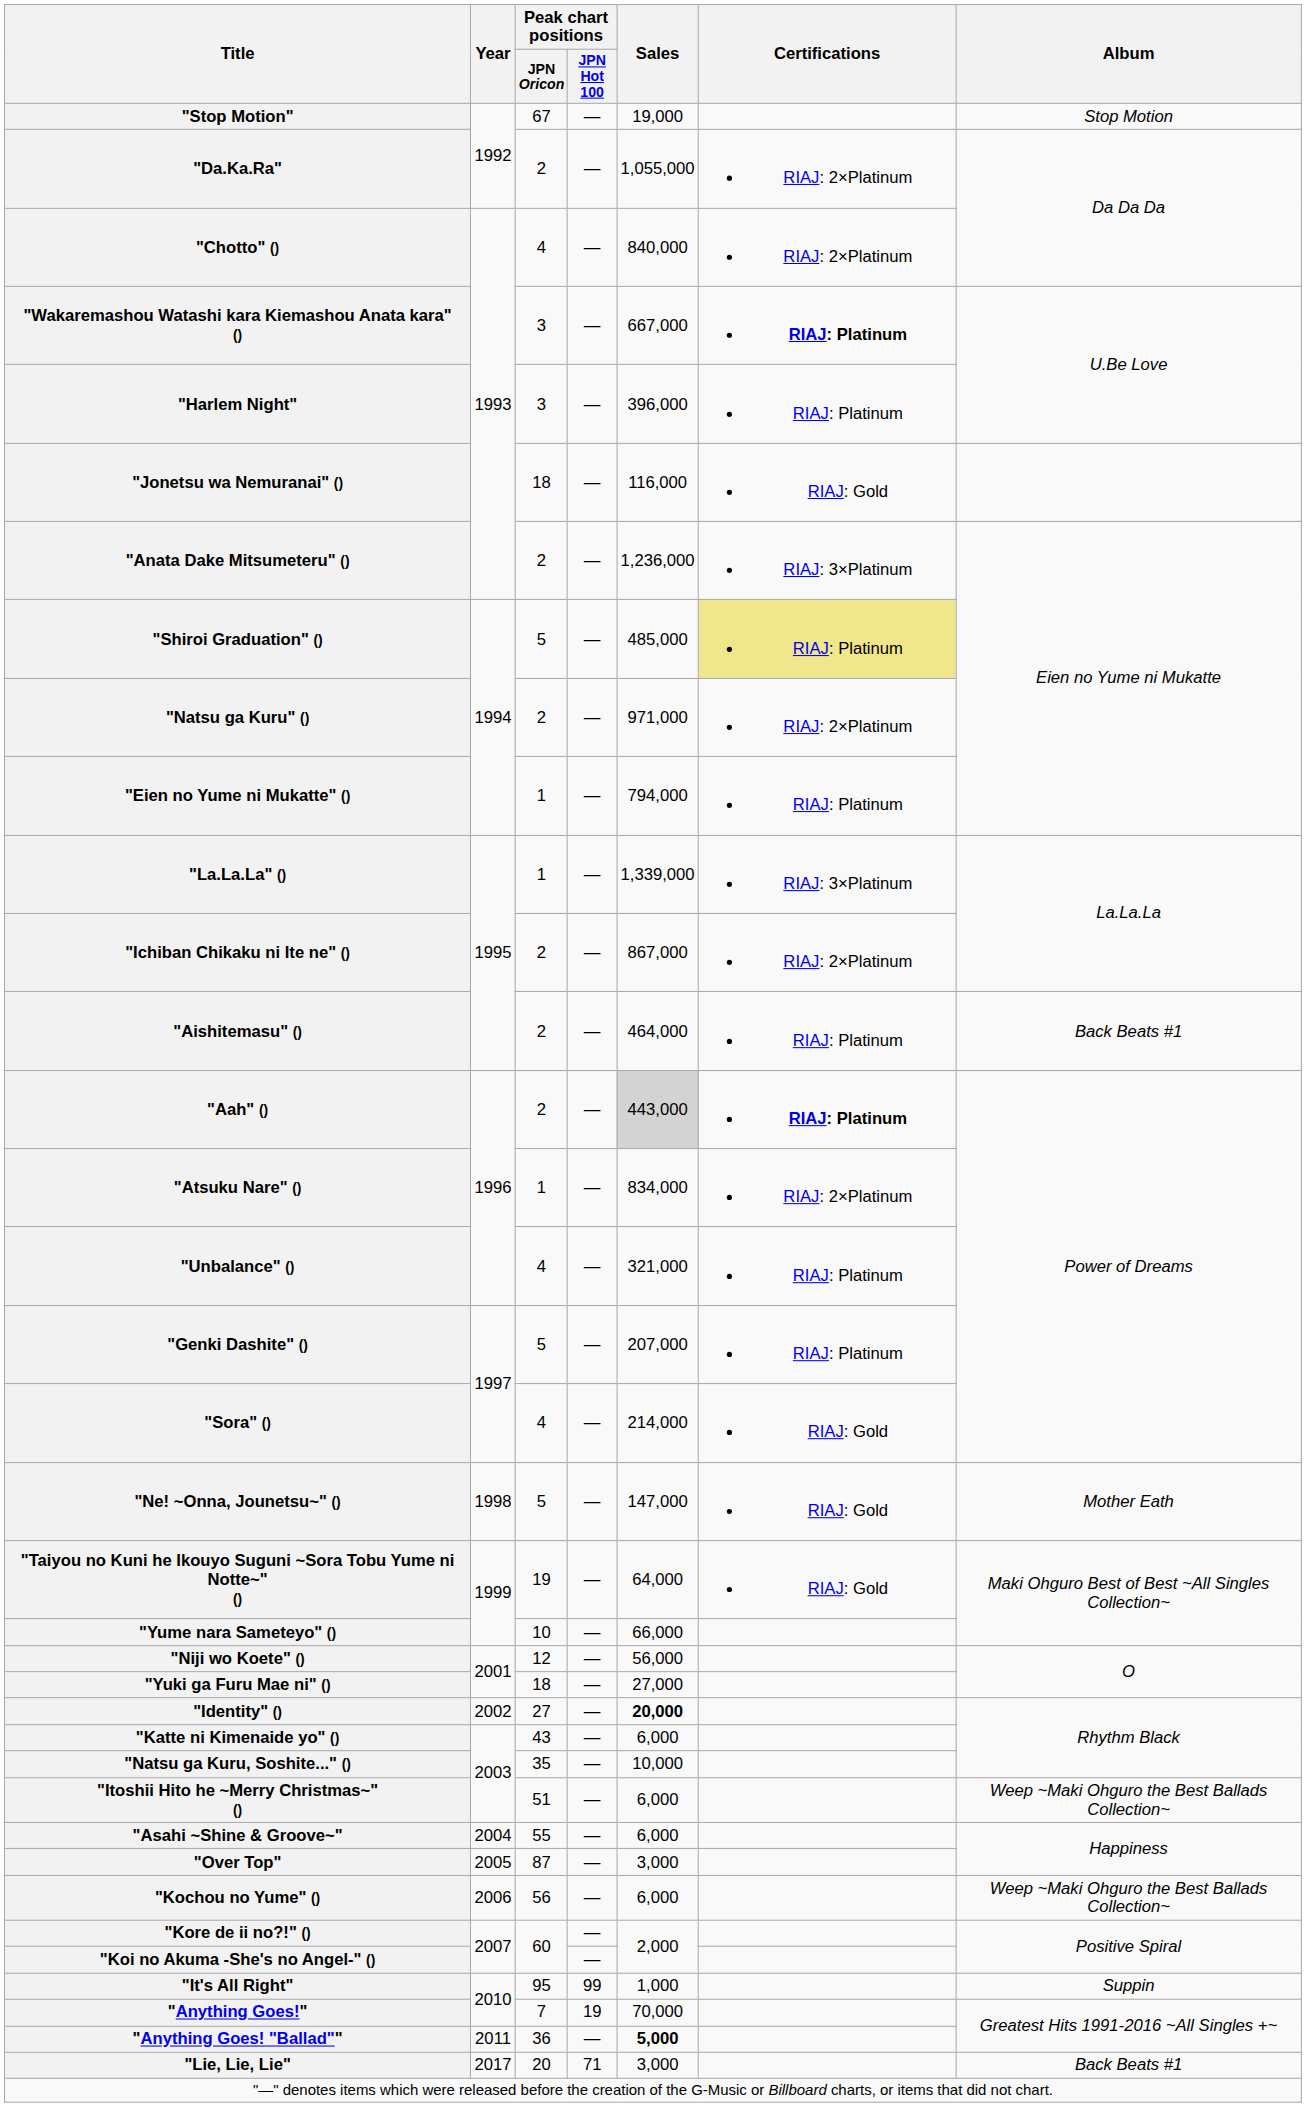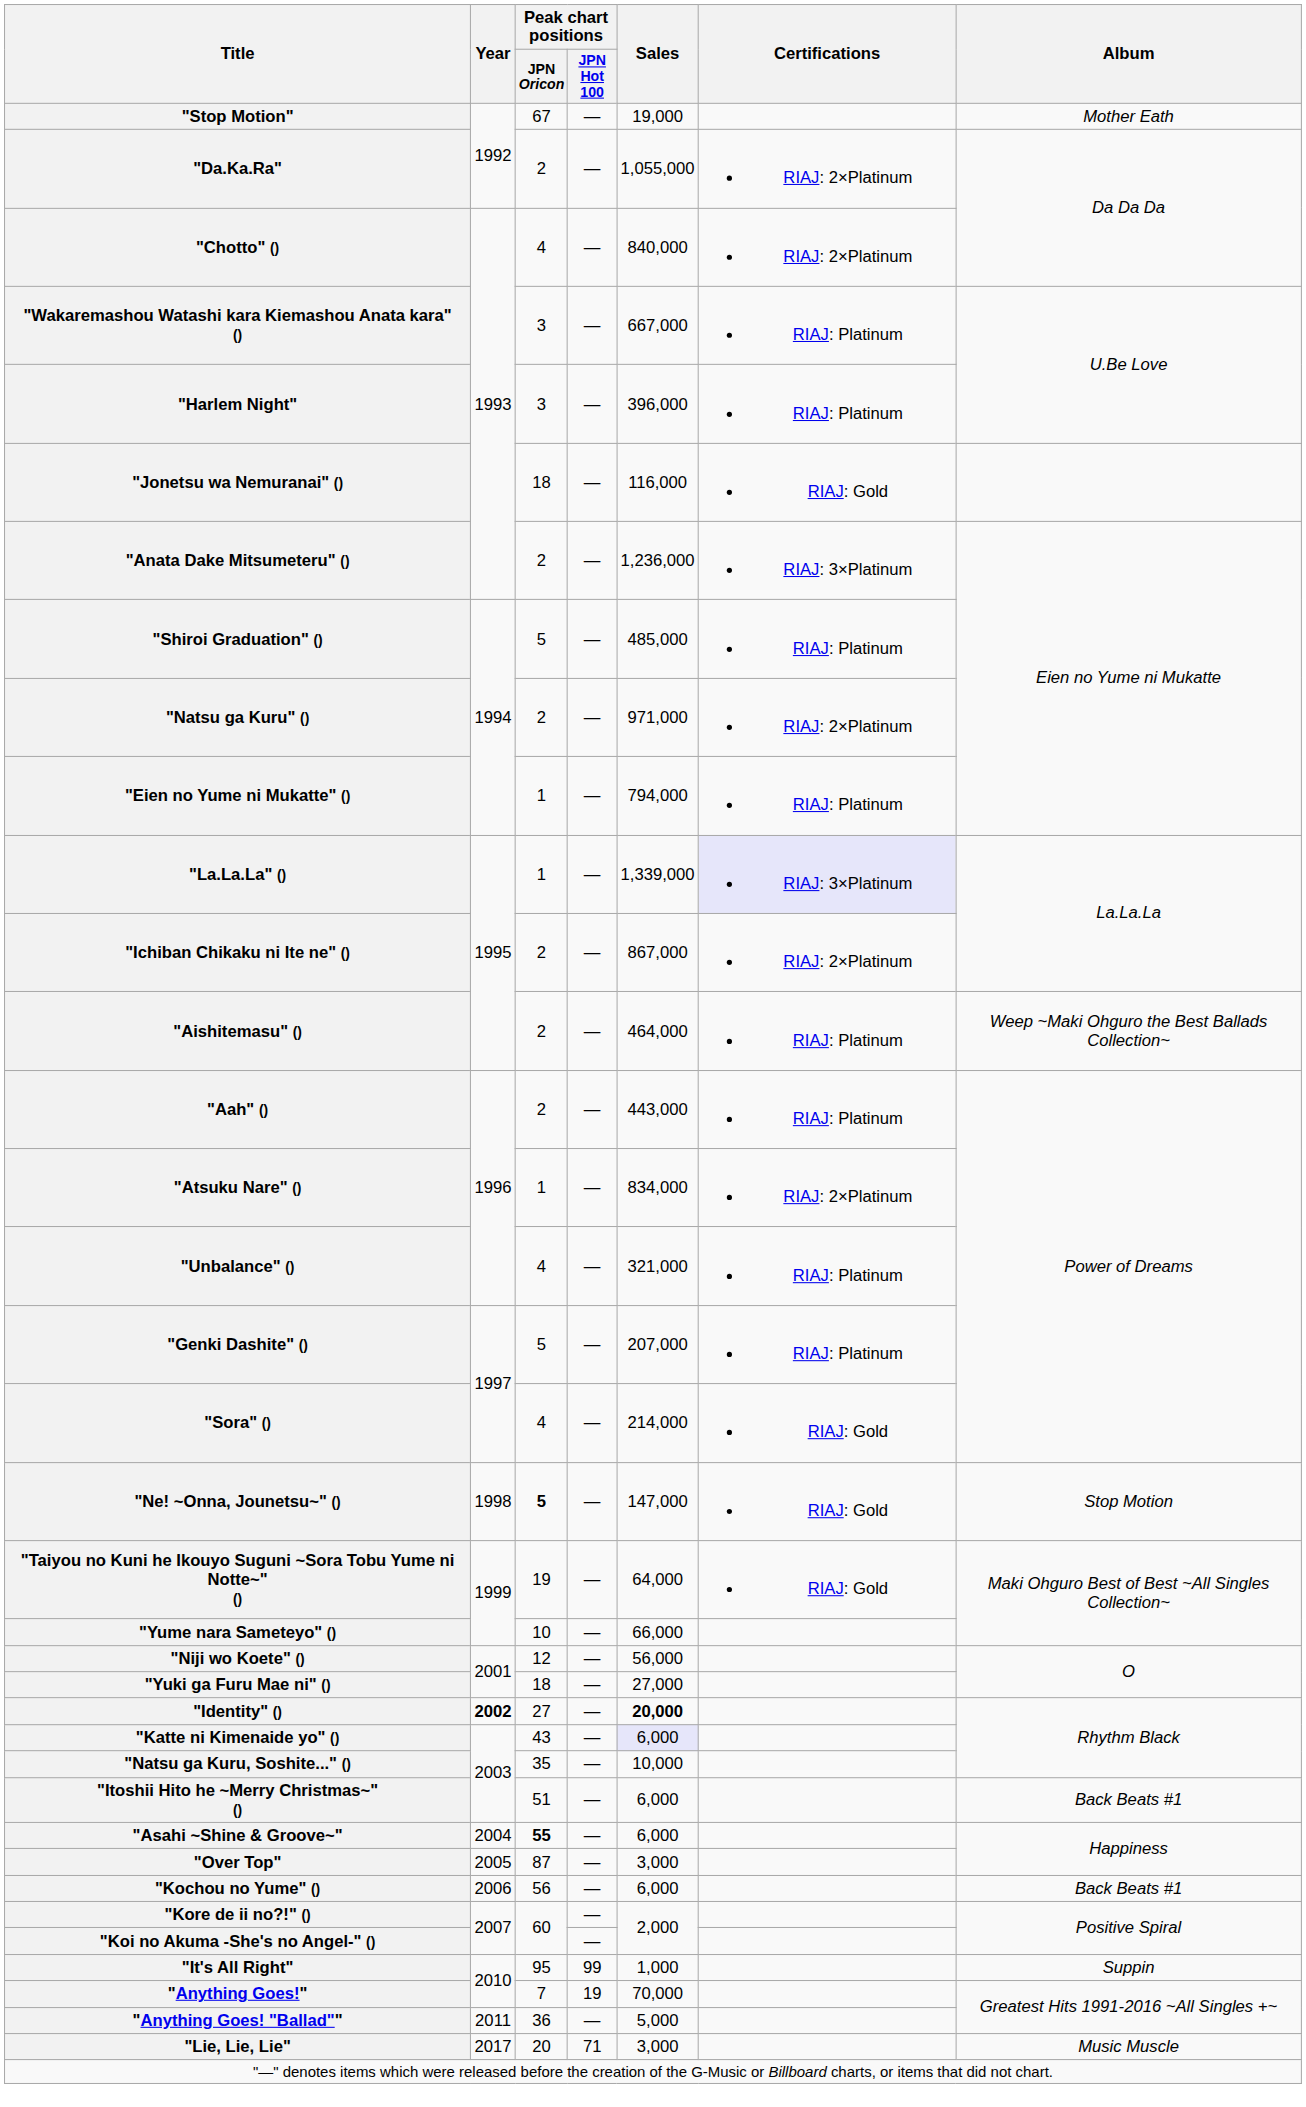 <table class="wikitable plainrowheaders" style="text-align:center;">
 <tr>
 <th scope="col" rowspan="2">Title</th>
 <th scope="col" rowspan="2">Year</th>
 <th scope="col" colspan="2">Peak chart positions</th>
 <th scope="col" rowspan="2">Sales</th>
 <th scope="col" rowspan="2" style="width:15em;">Certifications</th>
 <th scope="col" rowspan="2">Album</th>
 </tr>
 <tr>
 <th style="width:3em;font-size:85%">JPN <em>Oricon</em><br></th>
 <th style="width:3em;font-size:85%"><a href='#'>JPN Hot 100</a><br></th>
 </tr>
 <tr>
 <th scope="row">"Stop Motion"</th>
 <td rowspan="2">1992</td>
 <td>67</td>
 <td>—</td>
 <td>19,000</td>
 <td></td>
-<td><em>Stop Motion</em></td>
+<td><em>Mother Eath</em></td>
 </tr>
 <tr>
 <th scope="row">"Da.Ka.Ra"</th>
 <td>2</td>
 <td>—</td>
 <td>1,055,000</td>
 <td><br><ul><li><a href='#'>RIAJ</a>: 2×Platinum</li></ul></td>
 <td rowspan="2"><em>Da Da Da</em></td>
 </tr>
 <tr>
 <th scope="row">"Chotto" <small>()</small></th>
 <td rowspan="5">1993</td>
 <td>4</td>
 <td>—</td>
 <td>840,000</td>
 <td><br><ul><li><a href='#'>RIAJ</a>: 2×Platinum</li></ul></td>
 </tr>
 <tr>
 <th scope="row">"Wakaremashou Watashi kara Kiemashou Anata kara"<br><small>()</small></th>
 <td>3</td>
 <td>—</td>
 <td>667,000</td>
-<td><strong><br><ul><li><a href='#'>RIAJ</a>: Platinum</li></ul></strong></td>
+<td><br><ul><li><a href='#'>RIAJ</a>: Platinum</li></ul></td>
 <td rowspan="2"><em>U.Be Love</em></td>
 </tr>
 <tr>
 <th scope="row">"Harlem Night"</th>
 <td>3</td>
 <td>—</td>
 <td>396,000</td>
 <td><br><ul><li><a href='#'>RIAJ</a>: Platinum</li></ul></td>
 </tr>
 <tr>
 <th scope="row">"Jonetsu wa Nemuranai" <small>()</small><br></th>
 <td>18</td>
 <td>—</td>
 <td>116,000</td>
 <td><br><ul><li><a href='#'>RIAJ</a>: Gold</li></ul></td>
 <td></td>
 </tr>
 <tr>
 <th scope="row">"Anata Dake Mitsumeteru" <small>()</small></th>
 <td>2</td>
 <td>—</td>
 <td>1,236,000</td>
 <td><br><ul><li><a href='#'>RIAJ</a>: 3×Platinum</li></ul></td>
 <td rowspan="4"><em>Eien no Yume ni Mukatte</em></td>
 </tr>
 <tr>
 <th scope="row">"Shiroi Graduation" <small>()</small></th>
 <td rowspan="3">1994</td>
 <td>5</td>
 <td>—</td>
 <td>485,000</td>
-<td style="background: khaki;"><br><ul><li><a href='#'>RIAJ</a>: Platinum</li></ul></td>
+<td><br><ul><li><a href='#'>RIAJ</a>: Platinum</li></ul></td>
 </tr>
 <tr>
 <th scope="row">"Natsu ga Kuru" <small>()</small></th>
 <td>2</td>
 <td>—</td>
 <td>971,000</td>
 <td><br><ul><li><a href='#'>RIAJ</a>: 2×Platinum</li></ul></td>
 </tr>
 <tr>
 <th scope="row">"Eien no Yume ni Mukatte" <small>()</small></th>
 <td>1</td>
 <td>—</td>
 <td>794,000</td>
 <td><br><ul><li><a href='#'>RIAJ</a>: Platinum</li></ul></td>
 </tr>
 <tr>
 <th scope="row">"La.La.La" <small>()</small></th>
 <td rowspan="3">1995</td>
 <td>1</td>
 <td>—</td>
 <td>1,339,000</td>
-<td><br><ul><li><a href='#'>RIAJ</a>: 3×Platinum</li></ul></td>
+<td style="background: lavender;"><br><ul><li><a href='#'>RIAJ</a>: 3×Platinum</li></ul></td>
 <td rowspan="2"><em>La.La.La</em></td>
 </tr>
 <tr>
 <th scope="row">"Ichiban Chikaku ni Ite ne" <small>()</small></th>
 <td>2</td>
 <td>—</td>
 <td>867,000</td>
 <td><br><ul><li><a href='#'>RIAJ</a>: 2×Platinum</li></ul></td>
 </tr>
 <tr>
 <th scope="row">"Aishitemasu" <small>()</small></th>
 <td>2</td>
 <td>—</td>
 <td>464,000</td>
 <td><br><ul><li><a href='#'>RIAJ</a>: Platinum</li></ul></td>
-<td><em>Back Beats #1</em></td>
+<td><em>Weep ~Maki Ohguro the Best Ballads Collection~</em></td>
 </tr>
 <tr>
 <th scope="row">"Aah" <small>()</small></th>
 <td rowspan="3">1996</td>
 <td>2</td>
 <td>—</td>
-<td style="background: lightgrey;">443,000</td>
-<td><strong><br><ul><li><a href='#'>RIAJ</a>: Platinum</li></ul></strong></td>
+<td>443,000</td>
+<td><br><ul><li><a href='#'>RIAJ</a>: Platinum</li></ul></td>
 <td rowspan="5"><em>Power of Dreams</em></td>
 </tr>
 <tr>
 <th scope="row">"Atsuku Nare" <small>()</small></th>
 <td>1</td>
 <td>—</td>
 <td>834,000</td>
 <td><br><ul><li><a href='#'>RIAJ</a>: 2×Platinum</li></ul></td>
 </tr>
 <tr>
 <th scope="row">"Unbalance" <small>()</small></th>
 <td>4</td>
 <td>—</td>
 <td>321,000</td>
 <td><br><ul><li><a href='#'>RIAJ</a>: Platinum</li></ul></td>
 </tr>
 <tr>
 <th scope="row">"Genki Dashite" <small>()</small></th>
 <td rowspan="2">1997</td>
 <td>5</td>
 <td>—</td>
 <td>207,000</td>
 <td><br><ul><li><a href='#'>RIAJ</a>: Platinum</li></ul></td>
 </tr>
 <tr>
 <th scope="row">"Sora" <small>()</small></th>
 <td>4</td>
 <td>—</td>
 <td>214,000</td>
 <td><br><ul><li><a href='#'>RIAJ</a>: Gold</li></ul></td>
 </tr>
 <tr>
 <th scope="row">"Ne! ~Onna, Jounetsu~" <small>()</small></th>
 <td>1998</td>
-<td>5</td>
+<td><strong>5</strong></td>
 <td>—</td>
 <td>147,000</td>
 <td><br><ul><li><a href='#'>RIAJ</a>: Gold</li></ul></td>
-<td><em>Mother Eath</em></td>
+<td><em>Stop Motion</em></td>
 </tr>
 <tr>
 <th scope="row">"Taiyou no Kuni he Ikouyo Suguni ~Sora Tobu Yume ni Notte~"<br><small>()</small></th>
 <td rowspan="2">1999</td>
 <td>19</td>
 <td>—</td>
 <td>64,000</td>
 <td><br><ul><li><a href='#'>RIAJ</a>: Gold</li></ul></td>
 <td rowspan="2"><em>Maki Ohguro Best of Best ~All Singles Collection~</em></td>
 </tr>
 <tr>
 <th scope="row">"Yume nara Sameteyo" <small>()</small></th>
 <td>10</td>
 <td>—</td>
 <td>66,000</td>
 <td></td>
 </tr>
 <tr>
 <th scope="row">"Niji wo Koete" <small>()</small></th>
 <td rowspan="2">2001</td>
 <td>12</td>
 <td>—</td>
 <td>56,000</td>
 <td></td>
 <td rowspan="2"><em>O</em></td>
 </tr>
 <tr>
 <th scope="row">"Yuki ga Furu Mae ni" <small>()</small></th>
 <td>18</td>
 <td>—</td>
 <td>27,000</td>
 <td></td>
 </tr>
 <tr>
 <th scope="row">"Identity" <small>()</small></th>
-<td>2002</td>
+<td><strong>2002</strong></td>
 <td>27</td>
 <td>—</td>
 <td><strong>20,000</strong></td>
 <td></td>
 <td rowspan="3"><em>Rhythm Black</em></td>
 </tr>
 <tr>
 <th scope="row">"Katte ni Kimenaide yo" <small>()</small></th>
 <td rowspan="3">2003</td>
 <td>43</td>
 <td>—</td>
-<td>6,000</td>
+<td style="background: lavender;">6,000</td>
 <td></td>
 </tr>
 <tr>
 <th scope="row">"Natsu ga Kuru, Soshite..." <small>()</small></th>
 <td>35</td>
 <td>—</td>
 <td>10,000</td>
 <td></td>
 </tr>
 <tr>
 <th scope="row">"Itoshii Hito he ~Merry Christmas~"<br><small>()</small></th>
 <td>51</td>
 <td>—</td>
 <td>6,000</td>
 <td></td>
-<td><em>Weep ~Maki Ohguro the Best Ballads Collection~</em></td>
+<td><em>Back Beats #1</em></td>
 </tr>
 <tr>
 <th scope="row">"Asahi ~Shine & Groove~"</th>
 <td>2004</td>
-<td>55</td>
+<td><strong>55</strong></td>
 <td>—</td>
 <td>6,000</td>
 <td></td>
 <td rowspan="2"><em>Happiness</em></td>
 </tr>
 <tr>
 <th scope="row">"Over Top"</th>
 <td>2005</td>
 <td>87</td>
 <td>—</td>
 <td>3,000</td>
 <td></td>
 </tr>
 <tr>
 <th scope="row">"Kochou no Yume" <small>()</small></th>
 <td>2006</td>
 <td>56</td>
 <td>—</td>
 <td>6,000</td>
 <td></td>
-<td><em>Weep ~Maki Ohguro the Best Ballads Collection~</em></td>
+<td><em>Back Beats #1</em></td>
 </tr>
 <tr>
 <th scope="row">"Kore de ii no?!" <small>()</small></th>
 <td rowspan="2">2007</td>
 <td rowspan="2">60</td>
 <td>—</td>
 <td rowspan="2">2,000</td>
 <td></td>
 <td rowspan="2"><em>Positive Spiral</em></td>
 </tr>
 <tr>
 <th scope="row">"Koi no Akuma -She's no Angel-" <small>()</small></th>
 <td>—</td>
 <td></td>
 </tr>
 <tr>
 <th scope="row">"It's All Right"</th>
 <td rowspan="2">2010</td>
 <td>95</td>
 <td>99</td>
 <td>1,000</td>
 <td></td>
 <td><em>Suppin</em></td>
 </tr>
 <tr>
 <th scope="row">"<a href='#'>Anything Goes!</a>"</th>
 <td>7</td>
 <td>19</td>
 <td>70,000</td>
 <td></td>
 <td rowspan="2"><em>Greatest Hits 1991-2016 ~All Singles +~</em></td>
 </tr>
 <tr>
 <th scope="row">"<a href='#'>Anything Goes! "Ballad"</a>"</th>
 <td>2011</td>
 <td>36</td>
 <td>—</td>
-<td><strong>5,000</strong></td>
+<td>5,000</td>
 <td></td>
 </tr>
 <tr>
 <th scope="row">"Lie, Lie, Lie"</th>
 <td>2017</td>
 <td>20</td>
 <td>71</td>
 <td>3,000</td>
 <td></td>
-<td><em>Back Beats #1</em></td>
+<td><em>Music Muscle</em></td>
 </tr>
 <tr>
 <td colspan="11"  style="text-align:center; font-size:90%;">"—" denotes items which were released before the creation of the G-Music or <em>Billboard</em> charts, or items that did not chart.</td>
 </tr>
 </table>
